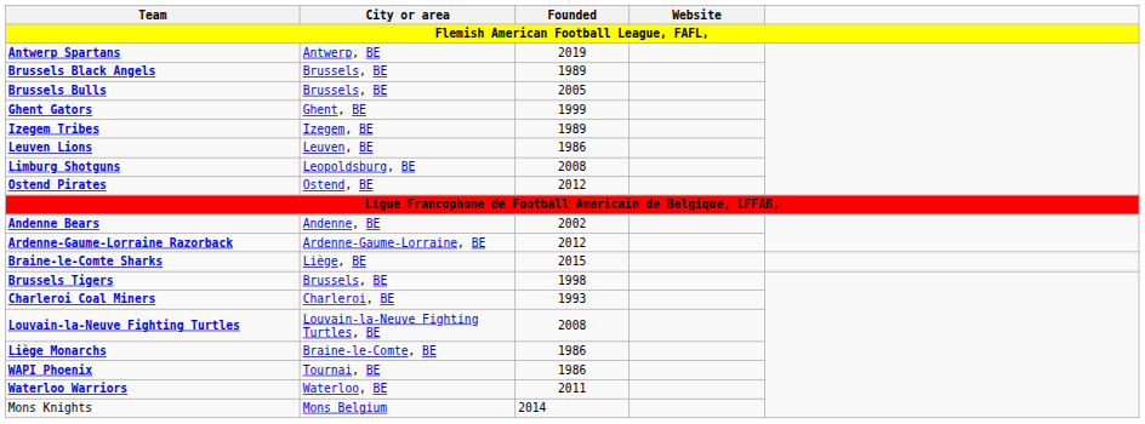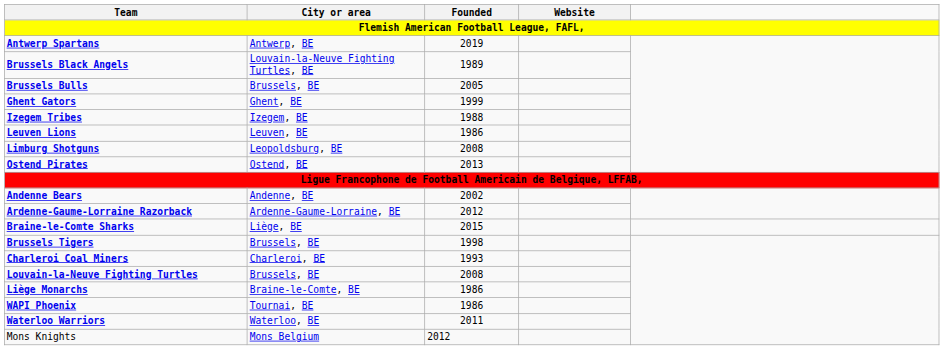 <table class="wikitable" style="width:100%; text-align:left">
 <tr>
 <th style="width:26%">Team</th>
 <th style="width:19%">City or area</th>
 <th style="width:10%">Founded</th>
 <th style="width:12%">Website</th>
 </tr>
 <tr>
 <th style=background-color:yellow colspan=7><span>Flemish American Football League, FAFL, </span></th>
 </tr>
 <tr>
 <td><strong><a href='#'>Antwerp Spartans</a></strong></td>
 <td><a href='#'>Antwerp</a>, <a href='#'>BE</a></td>
 <td style="text-align:center">2019</td>
 <td></td>
 </tr>
 <tr>
 <td><strong><a href='#'>Brussels Black Angels</a></strong></td>
-<td><a href='#'>Brussels</a>, <a href='#'>BE</a></td>
+<td><a href='#'>Louvain-la-Neuve Fighting Turtles</a>, <a href='#'>BE</a></td>
 <td style="text-align:center">1989</td>
 <td></td>
 </tr>
 <tr>
 <td><strong><a href='#'>Brussels Bulls</a></strong></td>
 <td><a href='#'>Brussels</a>, <a href='#'>BE</a></td>
 <td align=center>2005</td>
 <td></td>
 </tr>
 <tr>
 <td><strong><a href='#'>Ghent Gators</a></strong></td>
 <td><a href='#'>Ghent</a>, <a href='#'>BE</a></td>
 <td align=center>1999</td>
 <td></td>
 </tr>
 <tr>
 <td><strong><a href='#'>Izegem Tribes</a></strong></td>
 <td><a href='#'>Izegem</a>, <a href='#'>BE</a></td>
-<td align=center>1989</td>
+<td align=center>1988</td>
 <td></td>
 </tr>
 <tr>
 <td><strong><a href='#'>Leuven Lions</a></strong></td>
 <td><a href='#'>Leuven</a>, <a href='#'>BE</a></td>
 <td align=center>1986</td>
 <td></td>
 </tr>
 <tr>
 <td><strong><a href='#'>Limburg Shotguns</a></strong></td>
 <td><a href='#'>Leopoldsburg</a>, <a href='#'>BE</a></td>
 <td style="text-align:center">2008</td>
 <td></td>
 </tr>
 <tr>
 <td><strong><a href='#'>Ostend Pirates</a></strong></td>
 <td><a href='#'>Ostend</a>, <a href='#'>BE</a></td>
-<td style="text-align:center">2012</td>
+<td style="text-align:center">2013</td>
 <td></td>
 </tr>
 <tr>
 <th style=background-color:red colspan=7><span>Ligue Francophone de Football Americain de Belgique, LFFAB, </span></th>
 </tr>
 <tr>
 <td><strong><a href='#'>Andenne Bears</a></strong></td>
 <td><a href='#'>Andenne</a>, <a href='#'>BE</a></td>
 <td style="text-align:center">2002</td>
 <td></td>
 </tr>
 <tr>
 <td><strong><a href='#'>Ardenne-Gaume-Lorraine Razorback</a></strong></td>
 <td><a href='#'>Ardenne-Gaume-Lorraine</a>, <a href='#'>BE</a></td>
 <td style="text-align:center">2012</td>
 <td></td>
 </tr>
 <tr>
 <td><strong><a href='#'>Braine-le-Comte Sharks</a></strong></td>
 <td><a href='#'>Liège</a>, <a href='#'>BE</a></td>
 <td align=center>2015</td>
 <td></td>
 <td></td>
 </tr>
 <tr>
 <td><strong><a href='#'>Brussels Tigers</a></strong></td>
 <td><a href='#'>Brussels</a>, <a href='#'>BE</a></td>
 <td align=center>1998</td>
 <td></td>
 </tr>
 <tr>
 <td><strong><a href='#'>Charleroi Coal Miners</a></strong></td>
 <td><a href='#'>Charleroi</a>, <a href='#'>BE</a></td>
 <td style="text-align:center">1993</td>
 <td></td>
 </tr>
 <tr>
 <td><strong><a href='#'>Louvain-la-Neuve Fighting Turtles</a></strong></td>
-<td><a href='#'>Louvain-la-Neuve Fighting Turtles</a>, <a href='#'>BE</a></td>
+<td><a href='#'>Brussels</a>, <a href='#'>BE</a></td>
 <td align=center>2008</td>
 <td></td>
 </tr>
 <tr>
 <td><strong><a href='#'>Liège Monarchs</a></strong></td>
 <td><a href='#'>Braine-le-Comte</a>, <a href='#'>BE</a></td>
 <td style="text-align:center">1986</td>
 <td></td>
 </tr>
 <tr>
 <td><strong><a href='#'>WAPI Phoenix</a></strong></td>
 <td><a href='#'>Tournai</a>, <a href='#'>BE</a></td>
 <td align=center>1986</td>
 <td></td>
 </tr>
 <tr>
 <td><strong><a href='#'>Waterloo Warriors</a></strong></td>
 <td><a href='#'>Waterloo</a>, <a href='#'>BE</a></td>
 <td style="text-align:center">2011</td>
 <td></td>
 </tr>
 <tr>
 <td>Mons Knights</td>
 <td><a href='#'>Mons Belgium</a></td>
-<td>2014</td>
+<td>2012</td>
 <td></td>
 </tr>
 </table>
